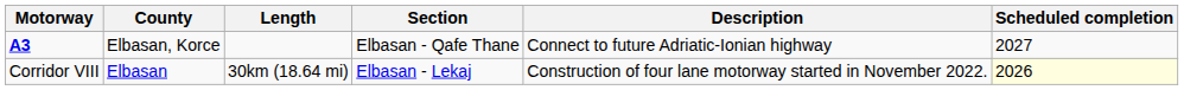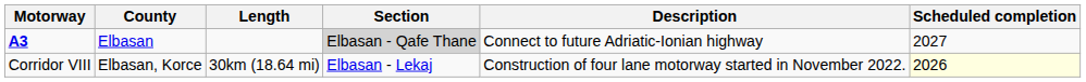 <table class="wikitable">
 <tr>
 <th>Motorway</th>
 <th>County</th>
 <th>Length</th>
 <th>Section</th>
 <th>Description</th>
 <th>Scheduled completion</th>
 </tr>
 <tr>
 <td> <strong><a href='#'>A3</a></strong></td>
-<td>Elbasan,  Korce</td>
+<td><a href='#'>Elbasan</a></td>
 <td></td>
-<td>Elbasan - Qafe Thane</td>
+<td style="background: lightgrey;">Elbasan - Qafe Thane</td>
 <td>Connect to future Adriatic-Ionian highway</td>
 <td>2027</td>
 </tr>
 <tr>
 <td>Corridor VIII</td>
-<td><a href='#'>Elbasan</a></td>
+<td>Elbasan,  Korce</td>
 <td>30km (18.64 mi)</td>
 <td><a href='#'>Elbasan</a> - <a href='#'>Lekaj</a></td>
 <td>Construction of four lane motorway started in November 2022.</td>
 <td style="background: lightyellow;">2026</td>
 </tr>
 </table>
